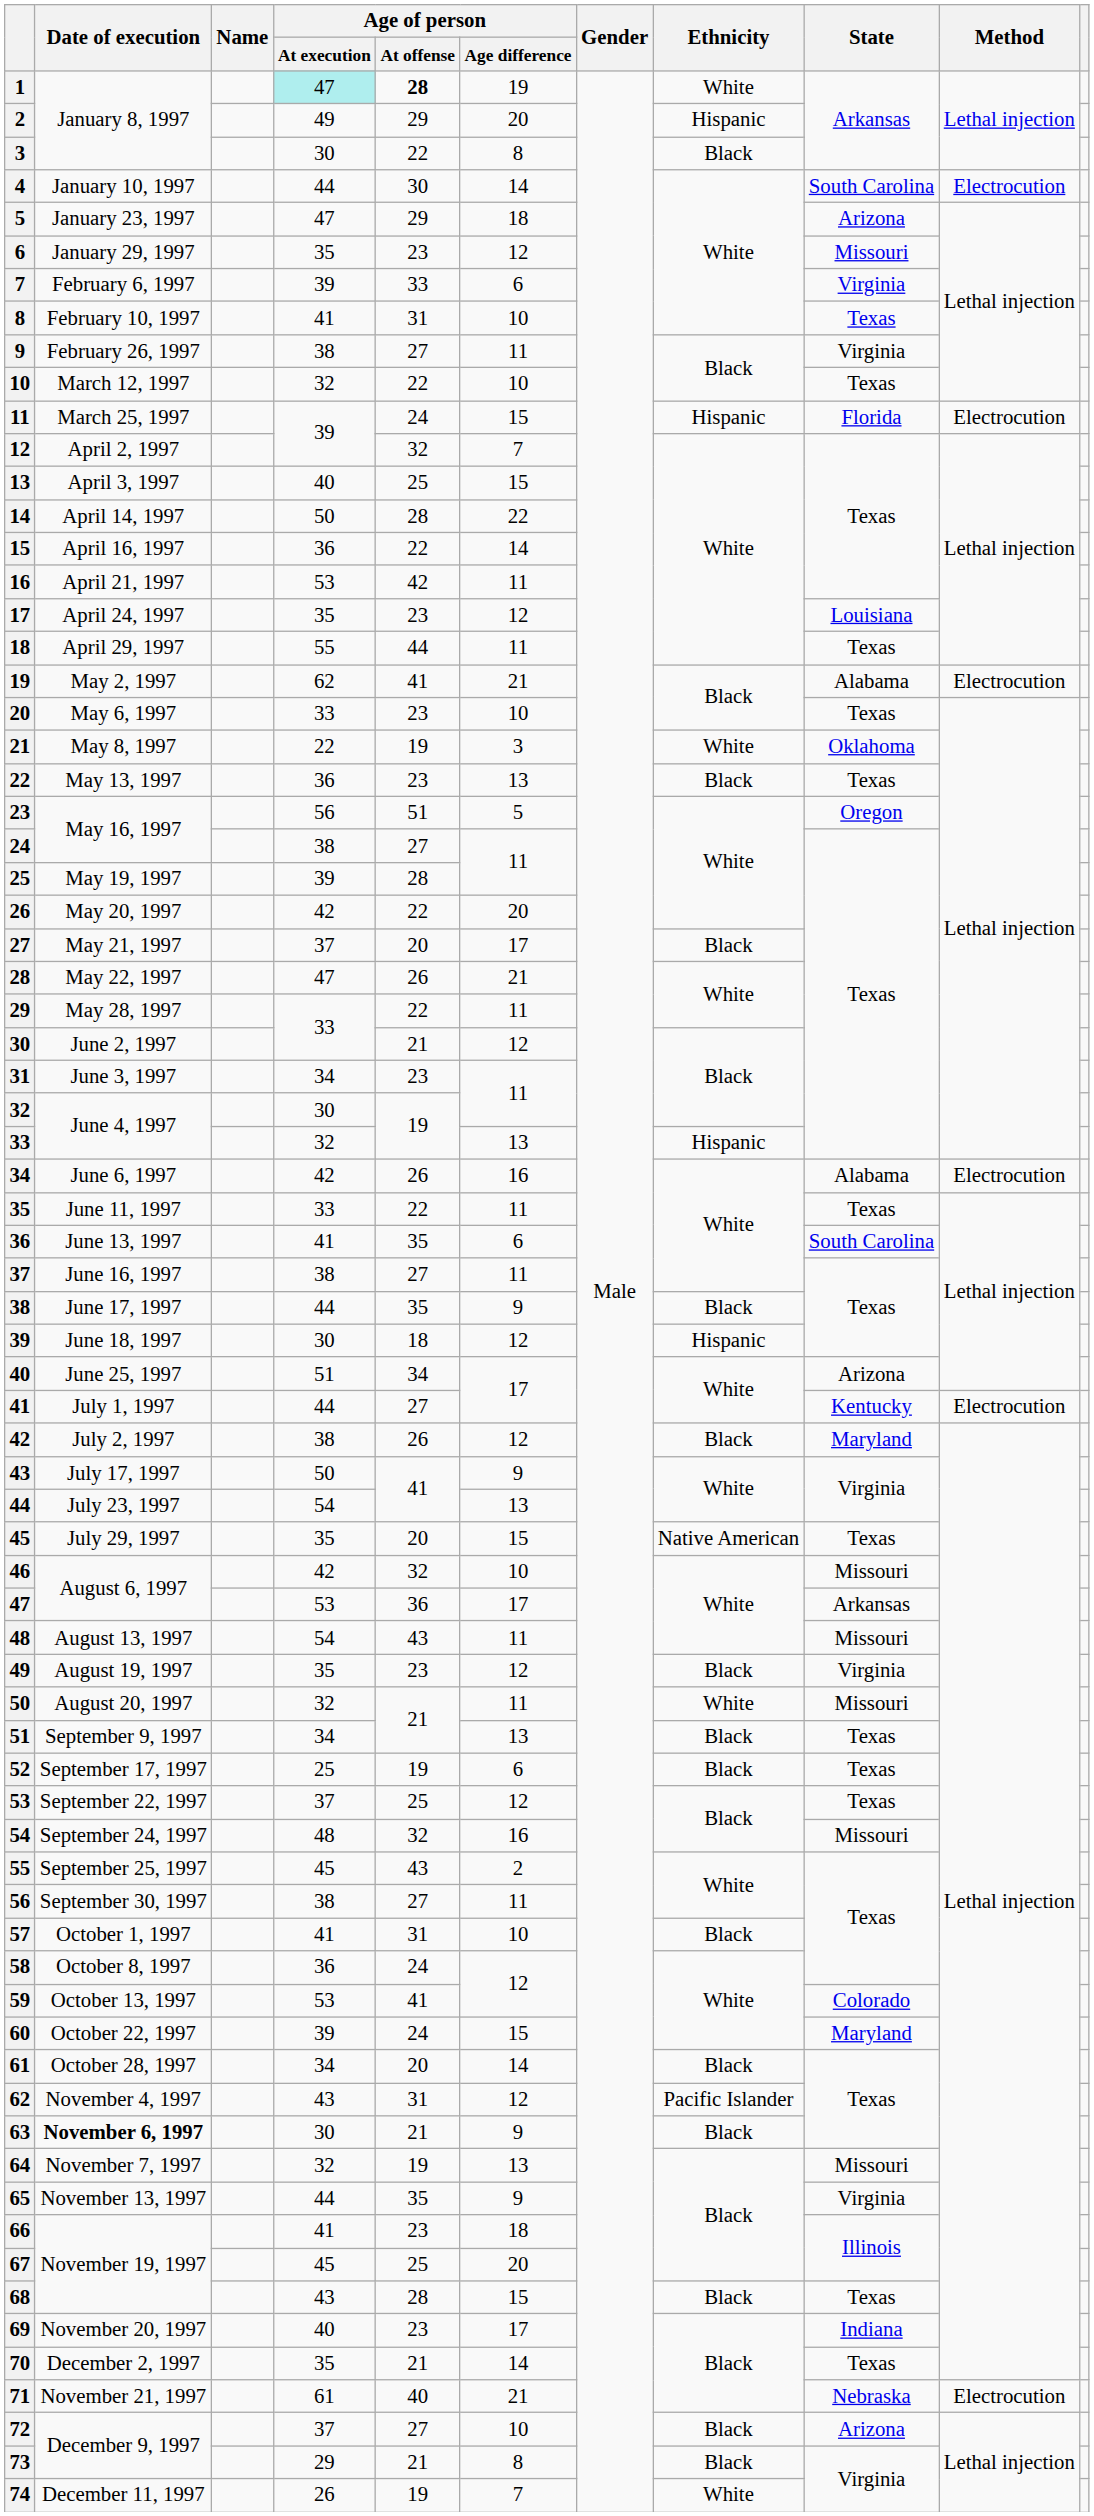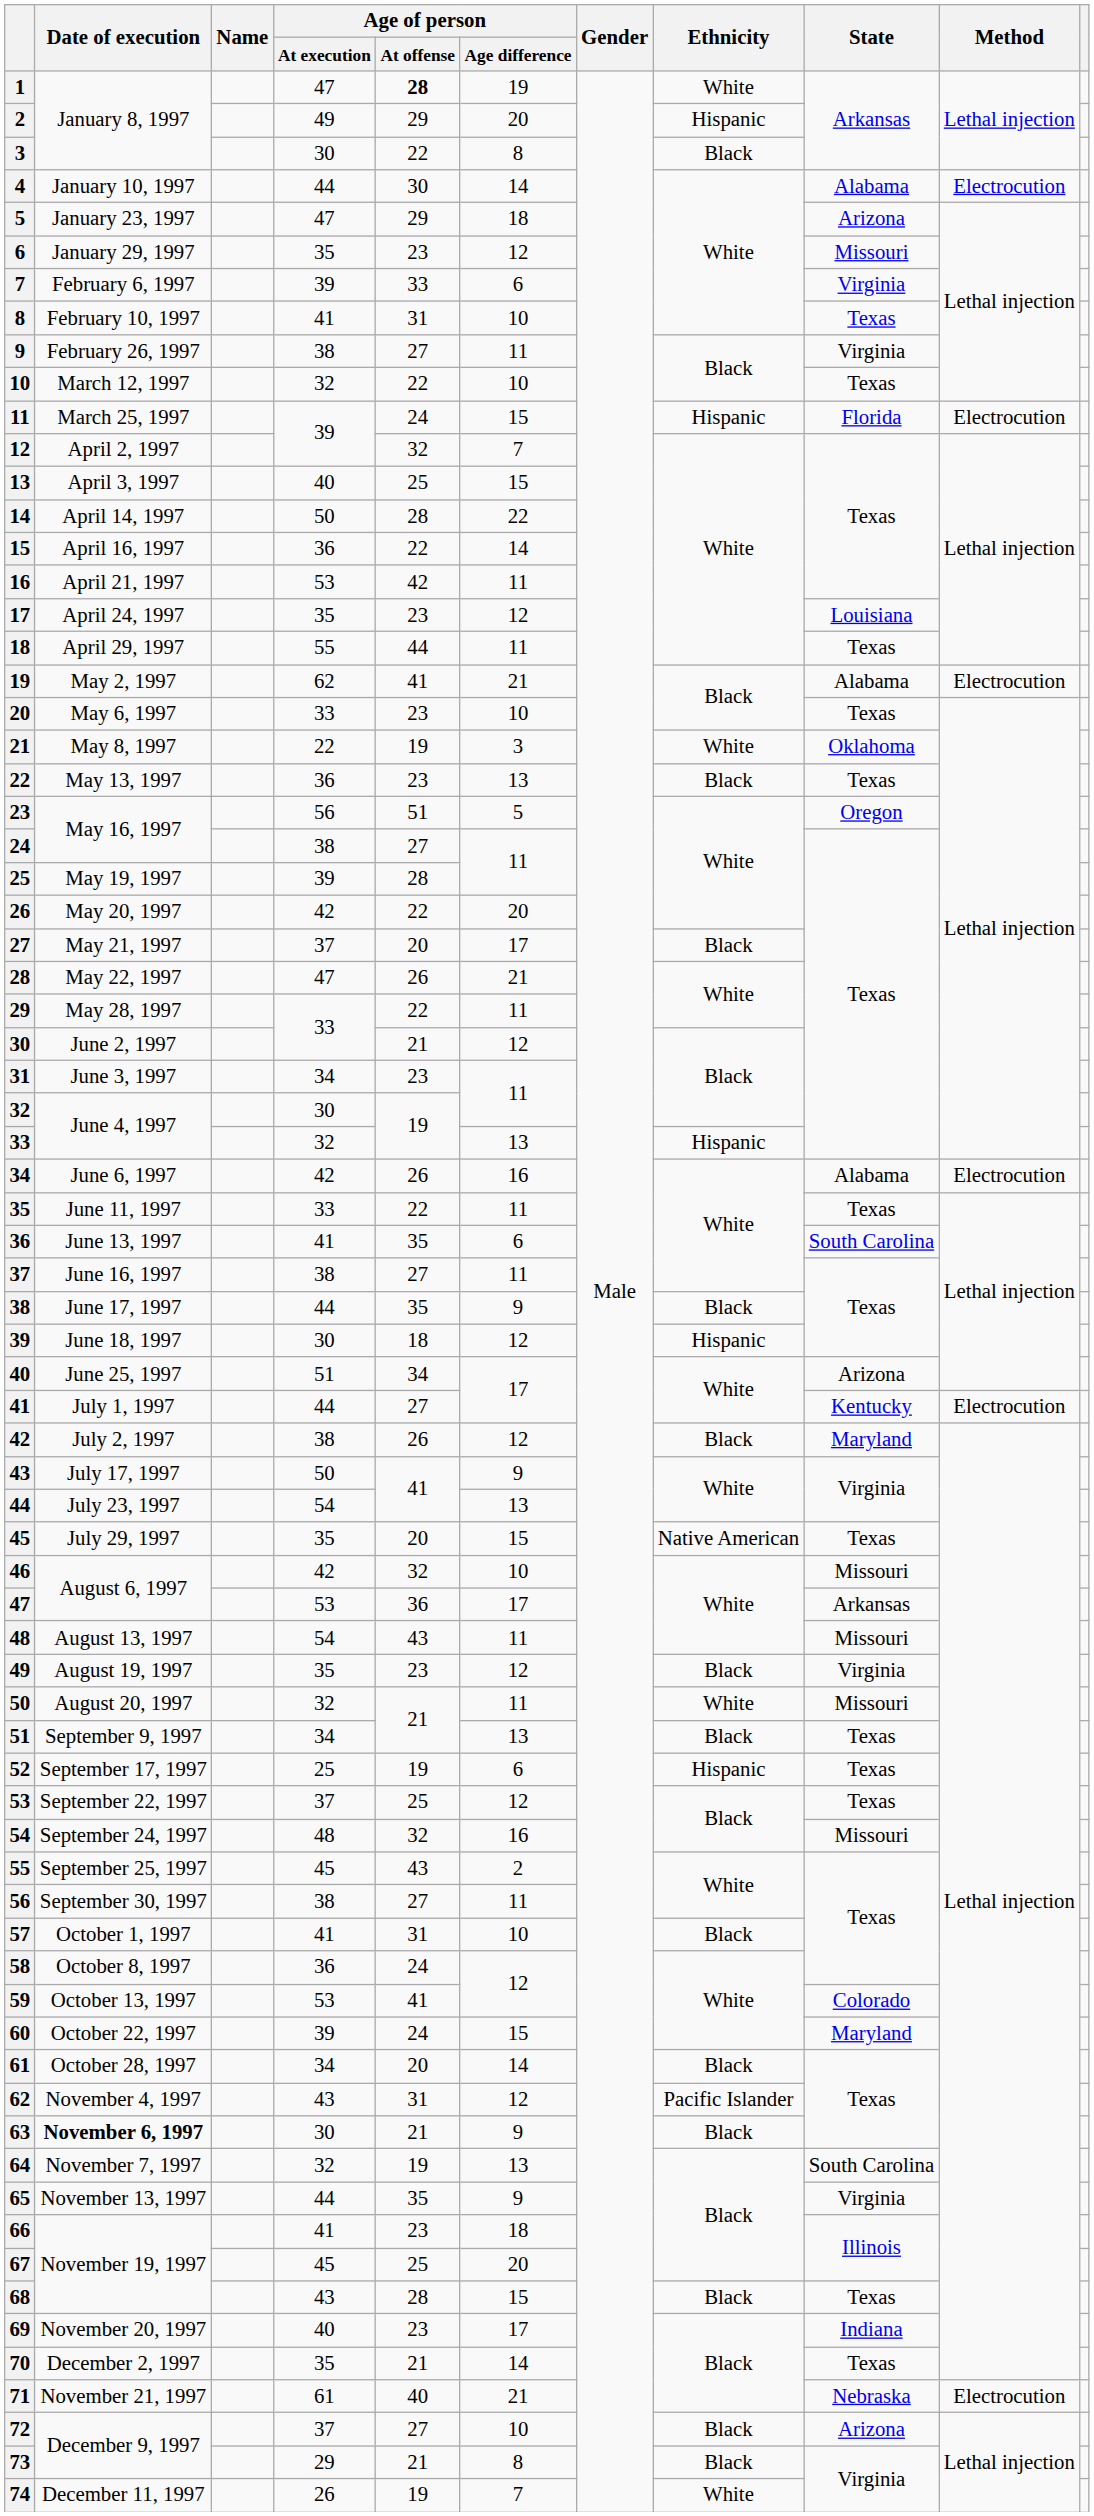 <table class="wikitable sortable" style="text-align:center;">
 <tr>
 <th scope="col" rowspan="2"></th>
 <th scope="col" rowspan="2" data-sort-type="date">Date of execution</th>
 <th scope="col" rowspan="2">Name</th>
 <th scope="col" colspan="3">Age of person</th>
 <th scope="col" rowspan="2">Gender</th>
 <th scope="col" rowspan="2">Ethnicity</th>
 <th scope="col" rowspan="2">State</th>
 <th scope="col" rowspan="2">Method</th>
 <th scope="col" rowspan="2"></th>
 </tr>
 <tr>
 <th scope="col"><small>At execution</small></th>
 <th scope="col"><small>At offense</small></th>
 <th scope="col"><small>Age difference</small></th>
 </tr>
 <tr>
 <th scope="row">1</th>
 <td rowspan="3">January 8, 1997</td>
 <td></td>
-<td style="background: paleturquoise;">47 </td>
+<td>47 </td>
 <td><strong>28 </strong></td>
 <td>19</td>
 <td rowspan="74">Male</td>
 <td>White</td>
 <td rowspan="3"><a href='#'>Arkansas</a></td>
 <td rowspan="3"><a href='#'>Lethal injection</a></td>
 <td></td>
 </tr>
 <tr>
 <th scope="row">2</th>
 <td></td>
 <td>49 </td>
 <td>29 </td>
 <td>20</td>
 <td>Hispanic</td>
 <td></td>
 </tr>
 <tr>
 <th scope="row">3</th>
 <td></td>
 <td>30 </td>
 <td>22 </td>
 <td>8</td>
 <td>Black</td>
 <td></td>
 </tr>
 <tr>
 <th scope="row">4</th>
 <td>January 10, 1997</td>
 <td></td>
 <td>44 </td>
 <td>30 </td>
 <td>14</td>
 <td rowspan="5">White</td>
-<td><a href='#'>South Carolina</a></td>
+<td><a href='#'>Alabama</a></td>
 <td><a href='#'>Electrocution</a></td>
 <td></td>
 </tr>
 <tr>
 <th scope="row">5</th>
 <td>January 23, 1997</td>
 <td></td>
 <td>47 </td>
 <td>29 </td>
 <td>18</td>
 <td><a href='#'>Arizona</a></td>
 <td rowspan="6">Lethal injection</td>
 <td></td>
 </tr>
 <tr>
 <th scope="row">6</th>
 <td>January 29, 1997</td>
 <td></td>
 <td>35 </td>
 <td>23 </td>
 <td>12</td>
 <td><a href='#'>Missouri</a></td>
 <td></td>
 </tr>
 <tr>
 <th scope="row">7</th>
 <td>February 6, 1997</td>
 <td></td>
 <td>39 </td>
 <td>33 </td>
 <td>6</td>
 <td><a href='#'>Virginia</a></td>
 <td></td>
 </tr>
 <tr>
 <th scope="row">8</th>
 <td>February 10, 1997</td>
 <td></td>
 <td>41 </td>
 <td>31 </td>
 <td>10</td>
 <td><a href='#'>Texas</a></td>
 <td></td>
 </tr>
 <tr>
 <th scope="row">9</th>
 <td>February 26, 1997</td>
 <td></td>
 <td>38 </td>
 <td>27 </td>
 <td>11</td>
 <td rowspan="2">Black</td>
 <td>Virginia</td>
 <td></td>
 </tr>
 <tr>
 <th scope="row">10</th>
 <td>March 12, 1997</td>
 <td></td>
 <td>32 </td>
 <td>22 </td>
 <td>10</td>
 <td>Texas</td>
 <td></td>
 </tr>
 <tr>
 <th scope="row">11</th>
 <td>March 25, 1997</td>
 <td></td>
 <td rowspan="2">39 </td>
 <td>24 </td>
 <td>15</td>
 <td>Hispanic</td>
 <td><a href='#'>Florida</a></td>
 <td>Electrocution</td>
 <td></td>
 </tr>
 <tr>
 <th scope="row">12</th>
 <td>April 2, 1997</td>
 <td></td>
 <td>32  </td>
 <td>7</td>
 <td rowspan="7">White</td>
 <td rowspan="5">Texas</td>
 <td rowspan="7">Lethal injection</td>
 <td></td>
 </tr>
 <tr>
 <th scope="row">13</th>
 <td>April 3, 1997</td>
 <td></td>
 <td>40 </td>
 <td>25 </td>
 <td>15</td>
 <td></td>
 </tr>
 <tr>
 <th scope="row">14</th>
 <td>April 14, 1997</td>
 <td></td>
 <td>50 </td>
 <td>28 </td>
 <td>22</td>
 <td></td>
 </tr>
 <tr>
 <th scope="row">15</th>
 <td>April 16, 1997</td>
 <td></td>
 <td>36 </td>
 <td>22 </td>
 <td>14</td>
 <td></td>
 </tr>
 <tr>
 <th scope="row">16</th>
 <td>April 21, 1997</td>
 <td></td>
 <td>53 </td>
 <td>42 </td>
 <td>11</td>
 <td></td>
 </tr>
 <tr>
 <th scope="row">17</th>
 <td>April 24, 1997</td>
 <td></td>
 <td>35 </td>
 <td>23 </td>
 <td>12</td>
 <td><a href='#'>Louisiana</a></td>
 <td></td>
 </tr>
 <tr>
 <th scope="row">18</th>
 <td>April 29, 1997</td>
 <td></td>
 <td>55 </td>
 <td>44 </td>
 <td>11</td>
 <td>Texas</td>
 <td></td>
 </tr>
 <tr>
 <th scope="row">19</th>
 <td>May 2, 1997</td>
 <td></td>
 <td>62 </td>
 <td>41 </td>
 <td>21</td>
 <td rowspan="2">Black</td>
 <td>Alabama</td>
 <td>Electrocution</td>
 <td></td>
 </tr>
 <tr>
 <th scope="row">20</th>
 <td>May 6, 1997</td>
 <td></td>
 <td>33 </td>
 <td>23 </td>
 <td>10</td>
 <td>Texas</td>
 <td rowspan="14">Lethal injection</td>
 <td></td>
 </tr>
 <tr>
 <th scope="row">21</th>
 <td>May 8, 1997</td>
 <td></td>
 <td>22 </td>
 <td>19 </td>
 <td>3</td>
 <td>White</td>
 <td><a href='#'>Oklahoma</a></td>
 <td></td>
 </tr>
 <tr>
 <th scope="row">22</th>
 <td>May 13, 1997</td>
 <td></td>
 <td>36 </td>
 <td>23 </td>
 <td>13</td>
 <td>Black</td>
 <td>Texas</td>
 <td></td>
 </tr>
 <tr>
 <th scope="row">23</th>
 <td rowspan="2">May 16, 1997</td>
 <td></td>
 <td>56 </td>
 <td>51 </td>
 <td>5</td>
 <td rowspan="4">White</td>
 <td><a href='#'>Oregon</a></td>
 <td></td>
 </tr>
 <tr>
 <th scope="row">24</th>
 <td></td>
 <td>38 </td>
 <td>27 </td>
 <td rowspan="2">11</td>
 <td rowspan="10">Texas</td>
 <td></td>
 </tr>
 <tr>
 <th scope="row">25</th>
 <td>May 19, 1997</td>
 <td></td>
 <td>39 </td>
 <td>28 </td>
 <td></td>
 </tr>
 <tr>
 <th scope="row">26</th>
 <td>May 20, 1997</td>
 <td></td>
 <td>42 </td>
 <td>22 </td>
 <td>20</td>
 <td></td>
 </tr>
 <tr>
 <th scope="row">27</th>
 <td>May 21, 1997</td>
 <td></td>
 <td>37 </td>
 <td>20 </td>
 <td>17</td>
 <td>Black</td>
 <td></td>
 </tr>
 <tr>
 <th scope="row">28</th>
 <td>May 22, 1997</td>
 <td></td>
 <td>47 </td>
 <td>26 </td>
 <td>21</td>
 <td rowspan="2">White</td>
 <td></td>
 </tr>
 <tr>
 <th scope="row">29</th>
 <td>May 28, 1997</td>
 <td></td>
 <td rowspan="2">33 </td>
 <td>22 </td>
 <td>11</td>
 <td></td>
 </tr>
 <tr>
 <th scope="row">30</th>
 <td>June 2, 1997</td>
 <td></td>
 <td>21  </td>
 <td>12</td>
 <td rowspan="3">Black</td>
 <td></td>
 </tr>
 <tr>
 <th scope="row">31</th>
 <td>June 3, 1997</td>
 <td></td>
 <td>34 </td>
 <td>23 </td>
 <td rowspan="2">11</td>
 <td></td>
 </tr>
 <tr>
 <th scope="row">32</th>
 <td rowspan="2">June 4, 1997</td>
 <td></td>
 <td>30 </td>
 <td rowspan="2">19 </td>
 <td></td>
 </tr>
 <tr>
 <th scope="row">33</th>
 <td></td>
 <td>32  </td>
 <td>13</td>
 <td>Hispanic</td>
 <td></td>
 </tr>
 <tr>
 <th scope="row">34</th>
 <td>June 6, 1997</td>
 <td></td>
 <td>42 </td>
 <td>26 </td>
 <td>16</td>
 <td rowspan="4">White</td>
 <td>Alabama</td>
 <td>Electrocution</td>
 <td></td>
 </tr>
 <tr>
 <th scope="row">35</th>
 <td>June 11, 1997</td>
 <td></td>
 <td>33 </td>
 <td>22 </td>
 <td>11</td>
 <td>Texas</td>
 <td rowspan="6">Lethal injection</td>
 <td></td>
 </tr>
 <tr>
 <th scope="row">36</th>
 <td>June 13, 1997</td>
 <td></td>
 <td>41 </td>
 <td>35 </td>
 <td>6</td>
 <td><a href='#'>South Carolina</a></td>
 <td></td>
 </tr>
 <tr>
 <th scope="row">37</th>
 <td>June 16, 1997</td>
 <td></td>
 <td>38 </td>
 <td>27 </td>
 <td>11</td>
 <td rowspan="3">Texas</td>
 <td></td>
 </tr>
 <tr>
 <th scope="row">38</th>
 <td>June 17, 1997</td>
 <td></td>
 <td>44 </td>
 <td>35 </td>
 <td>9</td>
 <td>Black</td>
 <td></td>
 </tr>
 <tr>
 <th scope="row">39</th>
 <td>June 18, 1997</td>
 <td></td>
 <td>30 </td>
 <td>18 </td>
 <td>12</td>
 <td>Hispanic</td>
 <td></td>
 </tr>
 <tr>
 <th scope="row">40</th>
 <td>June 25, 1997</td>
 <td></td>
 <td>51 </td>
 <td>34 </td>
 <td rowspan="2">17</td>
 <td rowspan="2">White</td>
 <td>Arizona</td>
 <td></td>
 </tr>
 <tr>
 <th scope="row">41</th>
 <td>July 1, 1997</td>
 <td></td>
 <td>44 </td>
 <td>27 </td>
 <td><a href='#'>Kentucky</a></td>
 <td>Electrocution</td>
 <td></td>
 </tr>
 <tr>
 <th scope="row">42</th>
 <td>July 2, 1997</td>
 <td></td>
 <td>38 </td>
 <td>26 </td>
 <td>12</td>
 <td>Black</td>
 <td><a href='#'>Maryland</a></td>
 <td rowspan="29">Lethal injection</td>
 <td></td>
 </tr>
 <tr>
 <th scope="row">43</th>
 <td>July 17, 1997</td>
 <td></td>
 <td>50 </td>
 <td rowspan="2">41 </td>
 <td>9</td>
 <td rowspan="2">White</td>
 <td rowspan="2">Virginia</td>
 <td></td>
 </tr>
 <tr>
 <th scope="row">44</th>
 <td>July 23, 1997</td>
 <td></td>
 <td>54  </td>
 <td>13</td>
 <td></td>
 </tr>
 <tr>
 <th scope="row">45</th>
 <td>July 29, 1997</td>
 <td></td>
 <td>35 </td>
 <td>20 </td>
 <td>15</td>
 <td>Native American</td>
 <td>Texas</td>
 <td></td>
 </tr>
 <tr>
 <th scope="row">46</th>
 <td rowspan="2">August 6, 1997</td>
 <td></td>
 <td>42 </td>
 <td>32 </td>
 <td>10</td>
 <td rowspan="3">White</td>
 <td>Missouri</td>
 <td></td>
 </tr>
 <tr>
 <th scope="row">47</th>
 <td></td>
 <td>53 </td>
 <td>36 </td>
 <td>17</td>
 <td>Arkansas</td>
 <td></td>
 </tr>
 <tr>
 <th scope="row">48</th>
 <td>August 13, 1997</td>
 <td></td>
 <td>54 </td>
 <td>43 </td>
 <td>11</td>
 <td>Missouri</td>
 <td></td>
 </tr>
 <tr>
 <th scope="row">49</th>
 <td>August 19, 1997</td>
 <td></td>
 <td>35 </td>
 <td>23 </td>
 <td>12</td>
 <td>Black</td>
 <td>Virginia</td>
 <td></td>
 </tr>
 <tr>
 <th scope="row">50</th>
 <td>August 20, 1997</td>
 <td></td>
 <td>32 </td>
 <td rowspan="2">21 </td>
 <td>11</td>
 <td>White</td>
 <td>Missouri</td>
 <td></td>
 </tr>
 <tr>
 <th scope="row">51</th>
 <td>September 9, 1997</td>
 <td></td>
 <td>34  </td>
 <td>13</td>
 <td>Black</td>
 <td>Texas</td>
 <td></td>
 </tr>
 <tr>
 <th scope="row">52</th>
 <td>September 17, 1997</td>
 <td></td>
 <td>25 </td>
 <td>19 </td>
 <td>6</td>
-<td>Black</td>
+<td>Hispanic</td>
 <td>Texas</td>
 <td></td>
 </tr>
 <tr>
 <th scope="row">53</th>
 <td>September 22, 1997</td>
 <td></td>
 <td>37 </td>
 <td>25 </td>
 <td>12</td>
 <td rowspan="2">Black</td>
 <td>Texas</td>
 <td></td>
 </tr>
 <tr>
 <th scope="row">54</th>
 <td>September 24, 1997</td>
 <td></td>
 <td>48 </td>
 <td>32 </td>
 <td>16</td>
 <td>Missouri</td>
 <td></td>
 </tr>
 <tr>
 <th scope="row">55</th>
 <td>September 25, 1997</td>
 <td></td>
 <td>45 </td>
 <td>43 </td>
 <td>2</td>
 <td rowspan="2">White</td>
 <td rowspan="4">Texas</td>
 <td></td>
 </tr>
 <tr>
 <th scope="row">56</th>
 <td>September 30, 1997</td>
 <td></td>
 <td>38 </td>
 <td>27 </td>
 <td>11</td>
 <td></td>
 </tr>
 <tr>
 <th scope="row">57</th>
 <td>October 1, 1997</td>
 <td></td>
 <td>41 </td>
 <td>31 </td>
 <td>10</td>
 <td>Black</td>
 <td></td>
 </tr>
 <tr>
 <th scope="row">58</th>
 <td>October 8, 1997</td>
 <td></td>
 <td>36 </td>
 <td>24 </td>
 <td rowspan="2">12</td>
 <td rowspan="3">White</td>
 <td></td>
 </tr>
 <tr>
 <th scope="row">59</th>
 <td>October 13, 1997</td>
 <td></td>
 <td>53 </td>
 <td>41 </td>
 <td><a href='#'>Colorado</a></td>
 <td></td>
 </tr>
 <tr>
 <th scope="row">60</th>
 <td>October 22, 1997</td>
 <td></td>
 <td>39 </td>
 <td>24 </td>
 <td>15</td>
 <td><a href='#'>Maryland</a></td>
 <td></td>
 </tr>
 <tr>
 <th scope="row">61</th>
 <td>October 28, 1997</td>
 <td></td>
 <td>34 </td>
 <td>20 </td>
 <td>14</td>
 <td>Black</td>
 <td rowspan="3">Texas</td>
 <td></td>
 </tr>
 <tr>
 <th scope="row">62</th>
 <td>November 4, 1997</td>
 <td></td>
 <td>43 </td>
 <td>31 </td>
 <td>12</td>
 <td>Pacific Islander</td>
 <td></td>
 </tr>
 <tr>
 <th scope="row">63</th>
 <td><strong>November 6, 1997</strong></td>
 <td></td>
 <td>30 </td>
 <td>21 </td>
 <td>9</td>
 <td>Black</td>
 <td></td>
 </tr>
 <tr>
 <th scope="row">64</th>
 <td>November 7, 1997</td>
 <td></td>
 <td>32 </td>
 <td>19 </td>
 <td>13</td>
 <td rowspan="4">Black</td>
-<td>Missouri</td>
+<td>South Carolina</td>
 <td></td>
 </tr>
 <tr>
 <th scope="row">65</th>
 <td>November 13, 1997</td>
 <td></td>
 <td>44 </td>
 <td>35 </td>
 <td>9</td>
 <td>Virginia</td>
 <td></td>
 </tr>
 <tr>
 <th scope="row">66</th>
 <td rowspan="3">November 19, 1997</td>
 <td></td>
 <td>41 </td>
 <td>23 </td>
 <td>18</td>
 <td rowspan="2"><a href='#'>Illinois</a></td>
 <td></td>
 </tr>
 <tr>
 <th scope="row">67</th>
 <td></td>
 <td>45 </td>
 <td>25 </td>
 <td>20</td>
 <td></td>
 </tr>
 <tr>
 <th scope="row">68</th>
 <td></td>
 <td>43 </td>
 <td>28 </td>
 <td>15</td>
 <td>Black</td>
 <td>Texas</td>
 <td></td>
 </tr>
 <tr>
 <th scope="row">69</th>
 <td>November 20, 1997</td>
 <td></td>
 <td>40 </td>
 <td>23 </td>
 <td>17</td>
 <td rowspan="3">Black</td>
 <td><a href='#'>Indiana</a></td>
 <td></td>
 </tr>
 <tr>
 <th scope="row">70</th>
 <td>December 2, 1997</td>
 <td></td>
 <td>35 </td>
 <td>21 </td>
 <td>14</td>
 <td>Texas</td>
 <td></td>
 </tr>
 <tr>
 <th scope="row">71</th>
 <td>November 21, 1997</td>
 <td></td>
 <td>61 </td>
 <td>40 </td>
 <td>21</td>
 <td><a href='#'>Nebraska</a></td>
 <td>Electrocution</td>
 <td></td>
 </tr>
 <tr>
 <th scope="row">72</th>
 <td rowspan="2">December 9, 1997</td>
 <td></td>
 <td>37 </td>
 <td>27 </td>
 <td>10</td>
 <td>Black</td>
 <td><a href='#'>Arizona</a></td>
 <td rowspan="3">Lethal injection</td>
 <td></td>
 </tr>
 <tr>
 <th scope="row">73</th>
 <td></td>
 <td>29 </td>
 <td>21 </td>
 <td>8</td>
 <td>Black</td>
 <td rowspan="2">Virginia</td>
 <td></td>
 </tr>
 <tr>
 <th scope="row">74</th>
 <td>December 11, 1997</td>
 <td></td>
 <td>26 </td>
 <td>19 </td>
 <td>7</td>
 <td>White</td>
 <td></td>
 </tr>
 </table>
